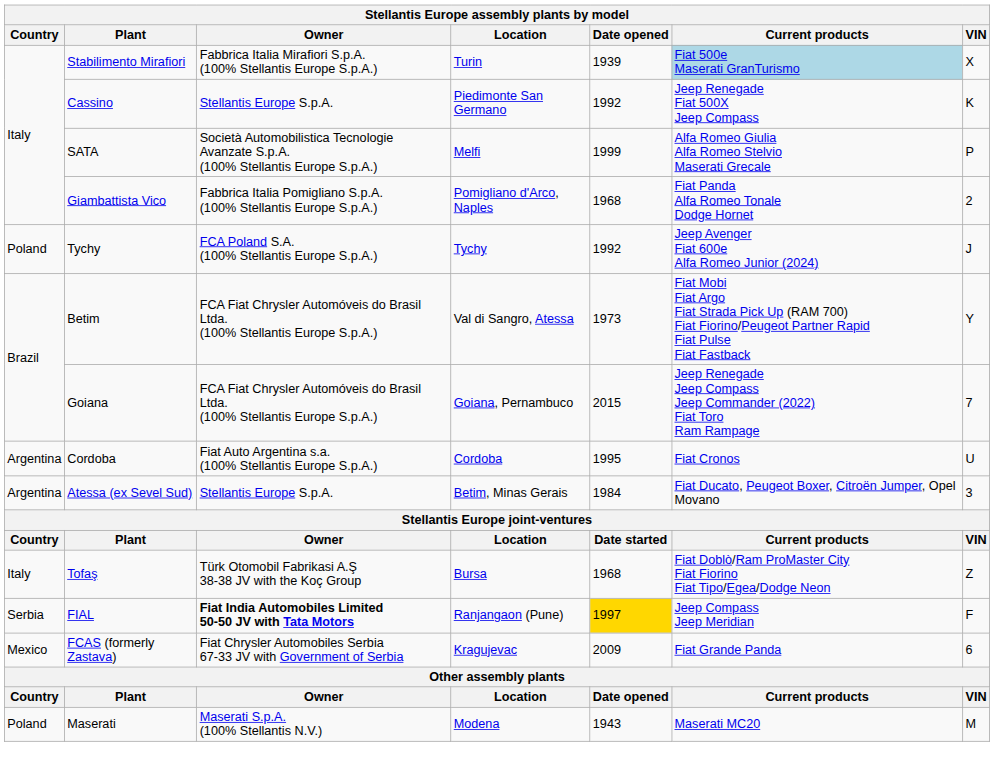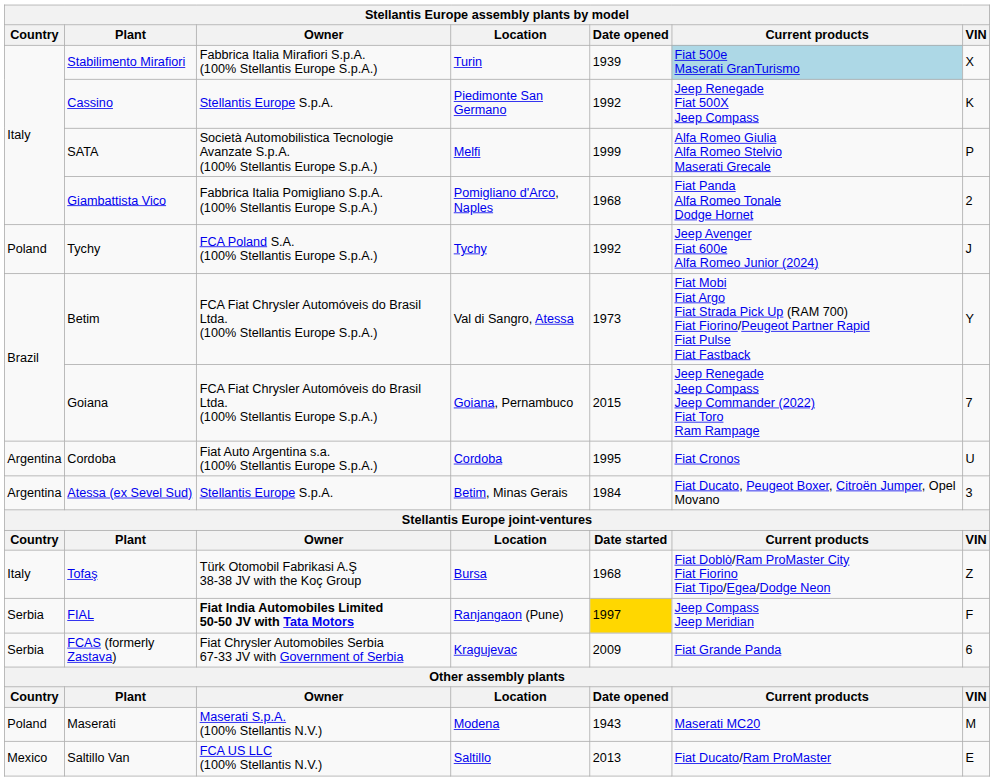 <table class="wikitable" table align="left" style="margin-left:"'>
 <tr>
 <th colspan="7">Stellantis Europe assembly plants by model</th>
 </tr>
 <tr>
 <th>Country</th>
 <th>Plant</th>
 <th>Owner</th>
 <th>Location</th>
 <th>Date opened</th>
 <th>Current products</th>
 <th>VIN</th>
 </tr>
 <tr>
 <td rowspan="4">Italy</td>
 <td><a href='#'>Stabilimento Mirafiori</a></td>
 <td>Fabbrica Italia Mirafiori S.p.A.<br>(100% Stellantis Europe S.p.A.)</td>
 <td><a href='#'>Turin</a></td>
 <td>1939</td>
 <td style="background: lightblue;"><a href='#'>Fiat 500e</a><br><a href='#'>Maserati GranTurismo</a></td>
 <td>X</td>
 </tr>
 <tr>
 <td><a href='#'>Cassino</a></td>
 <td><a href='#'>Stellantis Europe</a> S.p.A.</td>
 <td><a href='#'>Piedimonte San Germano</a></td>
 <td>1992</td>
 <td><a href='#'>Jeep Renegade</a><br><a href='#'>Fiat 500X</a><br><a href='#'>Jeep Compass</a></td>
 <td>K</td>
 </tr>
 <tr>
 <td>SATA</td>
 <td>Società Automobilistica Tecnologie Avanzate S.p.A.<br>(100% Stellantis Europe S.p.A.)</td>
 <td><a href='#'>Melfi</a></td>
 <td>1999</td>
 <td><a href='#'>Alfa Romeo Giulia</a><br><a href='#'>Alfa Romeo Stelvio</a><br><a href='#'>Maserati Grecale</a></td>
 <td>P</td>
 </tr>
 <tr>
 <td><a href='#'>Giambattista Vico</a></td>
 <td>Fabbrica Italia Pomigliano S.p.A.<br>(100% Stellantis Europe S.p.A.)</td>
 <td><a href='#'>Pomigliano d'Arco</a>, <a href='#'>Naples</a></td>
 <td>1968</td>
 <td><a href='#'>Fiat Panda</a><br><a href='#'>Alfa Romeo Tonale</a><br><a href='#'>Dodge Hornet</a></td>
 <td>2</td>
 </tr>
 <tr>
 <td>Poland</td>
 <td>Tychy</td>
 <td><a href='#'>FCA Poland</a> S.A.<br>(100% Stellantis Europe S.p.A.)</td>
 <td><a href='#'>Tychy</a></td>
 <td>1992</td>
 <td><a href='#'>Jeep Avenger</a><br><a href='#'>Fiat 600e</a><br><a href='#'>Alfa Romeo Junior (2024)</a></td>
 <td>J</td>
 </tr>
 <tr>
 <td rowspan="2">Brazil</td>
 <td>Betim</td>
 <td>FCA Fiat Chrysler Automóveis do Brasil Ltda.<br>(100% Stellantis Europe S.p.A.)</td>
 <td>Val di Sangro, <a href='#'>Atessa</a></td>
 <td>1973</td>
 <td><a href='#'>Fiat Mobi</a><br><a href='#'>Fiat Argo</a><br><a href='#'>Fiat Strada Pick Up</a> (RAM 700)<br><a href='#'>Fiat Fiorino</a>/<a href='#'>Peugeot Partner Rapid</a><br><a href='#'>Fiat Pulse</a><br><a href='#'>Fiat Fastback</a></td>
 <td>Y</td>
 </tr>
 <tr>
 <td>Goiana</td>
 <td>FCA Fiat Chrysler Automóveis do Brasil Ltda.<br>(100% Stellantis Europe S.p.A.)</td>
 <td><a href='#'>Goiana</a>, Pernambuco</td>
 <td>2015</td>
 <td><a href='#'>Jeep Renegade</a><br><a href='#'>Jeep Compass</a><br><a href='#'>Jeep Commander (2022)</a><br><a href='#'>Fiat Toro</a><br><a href='#'>Ram Rampage</a></td>
 <td>7</td>
 </tr>
 <tr>
 <td>Argentina</td>
 <td>Cordoba</td>
 <td>Fiat Auto Argentina s.a.<br>(100% Stellantis Europe S.p.A.)</td>
 <td><a href='#'>Cordoba</a></td>
 <td>1995</td>
 <td><a href='#'>Fiat Cronos</a></td>
 <td>U</td>
 </tr>
 <tr>
 <td>Argentina</td>
 <td><a href='#'>Atessa (ex Sevel Sud)</a></td>
 <td><a href='#'>Stellantis Europe</a> S.p.A.</td>
 <td><a href='#'>Betim</a>, Minas Gerais</td>
 <td>1984</td>
 <td><a href='#'>Fiat Ducato</a>, <a href='#'>Peugeot Boxer</a>, <a href='#'>Citroën Jumper</a>, Opel Movano</td>
 <td>3</td>
 </tr>
 <tr>
 <th colspan="7">Stellantis Europe joint-ventures</th>
 </tr>
 <tr>
 <th>Country</th>
 <th>Plant</th>
 <th>Owner</th>
 <th>Location</th>
 <th>Date started</th>
 <th>Current products</th>
 <th>VIN</th>
 </tr>
 <tr>
 <td>Italy</td>
 <td><a href='#'>Tofaş</a></td>
 <td>Türk Otomobil Fabrikasi A.Ş<br>38-38 JV with the Koç Group</td>
 <td><a href='#'>Bursa</a></td>
 <td>1968</td>
 <td><a href='#'>Fiat Doblò</a>/<a href='#'>Ram ProMaster City</a><br><a href='#'>Fiat Fiorino</a><br><a href='#'>Fiat Tipo</a>/<a href='#'>Egea</a>/<a href='#'>Dodge Neon</a></td>
 <td>Z</td>
 </tr>
 <tr>
 <td>Serbia</td>
 <td><a href='#'>FIAL</a></td>
 <td><strong>Fiat India Automobiles Limited<br>50-50 JV with <a href='#'>Tata Motors</a></strong></td>
 <td><a href='#'>Ranjangaon</a> (Pune)</td>
 <td style="background: gold;">1997</td>
 <td><a href='#'>Jeep Compass</a><br><a href='#'>Jeep Meridian</a></td>
 <td>F</td>
 </tr>
 <tr>
-<td>Mexico</td>
+<td>Serbia</td>
 <td><a href='#'>FCAS</a> (formerly <a href='#'>Zastava</a>)</td>
 <td>Fiat Chrysler Automobiles Serbia<br>67-33 JV with <a href='#'>Government of Serbia</a></td>
 <td><a href='#'>Kragujevac</a></td>
 <td>2009</td>
 <td><a href='#'>Fiat Grande Panda</a></td>
 <td>6</td>
 </tr>
 <tr>
 <th colspan="7">Other assembly plants</th>
 </tr>
 <tr>
 <th>Country</th>
 <th>Plant</th>
 <th>Owner</th>
 <th>Location</th>
 <th>Date opened</th>
 <th>Current products</th>
 <th>VIN</th>
 </tr>
 <tr>
 <td>Poland</td>
 <td>Maserati</td>
 <td><a href='#'>Maserati S.p.A.</a><br>(100% Stellantis N.V.)</td>
 <td><a href='#'>Modena</a></td>
 <td>1943</td>
 <td><a href='#'>Maserati MC20</a></td>
 <td>M</td>
 </tr>
+<tr>
+<td>Mexico</td>
+<td>Saltillo Van</td>
+<td><a href='#'>FCA US LLC</a><br>(100% Stellantis N.V.)</td>
+<td><a href='#'>Saltillo</a></td>
+<td>2013</td>
+<td><a href='#'>Fiat Ducato</a>/<a href='#'>Ram ProMaster</a></td>
+<td>E</td>
+</tr>
 </table>
